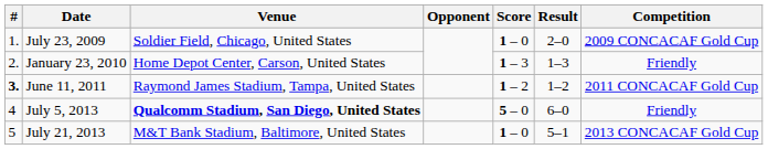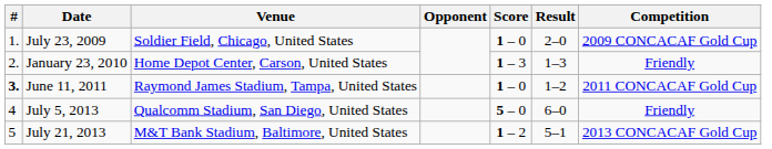 <table class="wikitable">
 <tr style="background:#ccc; text-align:center;">
 <th>#</th>
 <th>Date</th>
 <th>Venue</th>
 <th>Opponent</th>
 <th>Score</th>
 <th>Result</th>
 <th>Competition</th>
 </tr>
 <tr>
 <td>1.</td>
 <td>July 23, 2009</td>
 <td><a href='#'>Soldier Field</a>, <a href='#'>Chicago</a>, United States</td>
 <td rowspan=2></td>
 <td align="center"><strong>1</strong> – 0</td>
 <td align="center">2–0</td>
 <td align="center"><a href='#'>2009 CONCACAF Gold Cup</a></td>
 </tr>
 <tr>
 <td>2.</td>
 <td>January 23, 2010</td>
 <td><a href='#'>Home Depot Center</a>, <a href='#'>Carson</a>, United States</td>
 <td align="center"><strong>1</strong> – 3</td>
 <td align="center">1–3</td>
 <td align="center"><a href='#'>Friendly</a></td>
 </tr>
 <tr>
 <td><strong>3.</strong></td>
 <td>June 11, 2011</td>
 <td><a href='#'>Raymond James Stadium</a>, <a href='#'>Tampa</a>, United States</td>
 <td></td>
-<td align="center"><strong>1</strong> – 2</td>
+<td align="center"><strong>1</strong> – 0</td>
 <td align="center">1–2</td>
 <td align="center"><a href='#'>2011 CONCACAF Gold Cup</a></td>
 </tr>
 <tr>
 <td>4</td>
 <td>July 5, 2013</td>
-<td><strong><a href='#'>Qualcomm Stadium</a>, <a href='#'>San Diego</a>, United States</strong></td>
+<td><a href='#'>Qualcomm Stadium</a>, <a href='#'>San Diego</a>, United States</td>
 <td></td>
 <td align="center"><strong>5</strong> – 0</td>
 <td align="center">6–0</td>
 <td align="center"><a href='#'>Friendly</a></td>
 </tr>
 <tr>
 <td>5</td>
 <td>July 21, 2013</td>
 <td><a href='#'>M&T Bank Stadium</a>, <a href='#'>Baltimore</a>, United States</td>
 <td></td>
-<td align="center"><strong>1</strong> – 0</td>
+<td align="center"><strong>1</strong> – 2</td>
 <td align="center">5–1</td>
 <td align="center"><a href='#'>2013 CONCACAF Gold Cup</a></td>
 </tr>
 </table>
